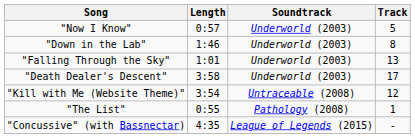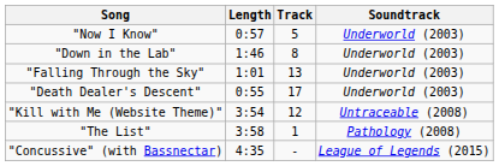 <table class="wikitable" style="text-align: center;">
 <tr>
 <th>Song</th>
 <th>Length</th>
+<th>Track</th>
 <th>Soundtrack</th>
-<th>Track</th>
 </tr>
 <tr>
 <td>"Now I Know"</td>
 <td>0:57</td>
+<td>5</td>
 <td><em><a href='#'>Underworld</a></em> (2003)</td>
-<td>5</td>
 </tr>
 <tr>
 <td>"Down in the Lab"</td>
 <td>1:46</td>
+<td>8</td>
 <td><em>Underworld</em> (2003)</td>
-<td>8</td>
 </tr>
 <tr>
 <td>"Falling Through the Sky"</td>
 <td>1:01</td>
+<td>13</td>
 <td><em>Underworld</em> (2003)</td>
-<td>13</td>
 </tr>
 <tr>
 <td>"Death Dealer's Descent"</td>
-<td>3:58</td>
+<td>0:55</td>
+<td>17</td>
 <td><em>Underworld</em> (2003)</td>
-<td>17</td>
 </tr>
 <tr>
 <td>"Kill with Me (Website Theme)"</td>
 <td>3:54</td>
+<td>12</td>
 <td><em><a href='#'>Untraceable</a></em> (2008)</td>
-<td>12</td>
 </tr>
 <tr>
 <td>"The List"</td>
-<td>0:55</td>
+<td>3:58</td>
+<td>1</td>
 <td><em><a href='#'>Pathology</a></em> (2008)</td>
-<td>1</td>
 </tr>
 <tr>
 <td>"Concussive" (with <a href='#'>Bassnectar</a>)</td>
 <td>4:35</td>
+<td>-</td>
 <td><em><a href='#'>League of Legends</a></em> (2015)</td>
-<td>-</td>
 </tr>
 </table>
